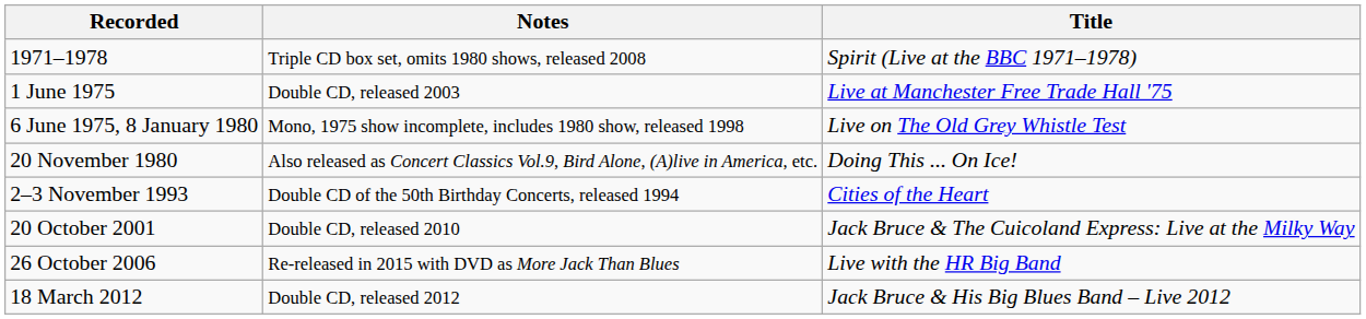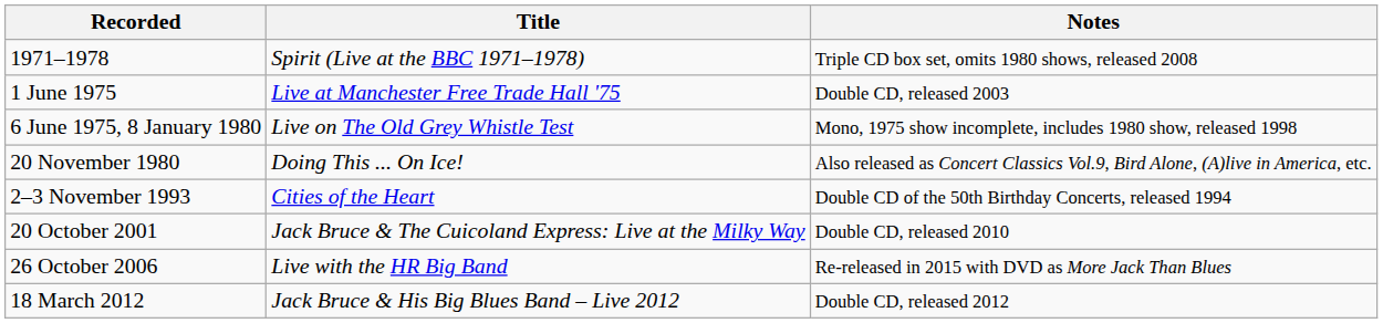 <table class="wikitable">
 <tr>
 <th>Recorded</th>
+<th>Title</th>
 <th>Notes</th>
-<th>Title</th>
 </tr>
 <tr>
 <td>1971–1978</td>
+<td><em>Spirit (Live at the <a href='#'>BBC</a> 1971–1978)</em></td>
 <td><small>Triple CD box set, omits 1980 shows, released 2008</small></td>
-<td><em>Spirit (Live at the <a href='#'>BBC</a> 1971–1978)</em></td>
 </tr>
 <tr>
 <td>1 June 1975</td>
+<td><em><a href='#'>Live at Manchester Free Trade Hall '75</a></em></td>
 <td><small>Double CD, released 2003</small></td>
-<td><em><a href='#'>Live at Manchester Free Trade Hall '75</a></em></td>
 </tr>
 <tr>
 <td>6 June 1975, 8 January 1980</td>
+<td><em>Live on <a href='#'>The Old Grey Whistle Test</a></em></td>
 <td><small>Mono, 1975 show incomplete, includes 1980 show, released 1998</small></td>
-<td><em>Live on <a href='#'>The Old Grey Whistle Test</a></em></td>
 </tr>
 <tr>
 <td>20 November 1980</td>
+<td><em>Doing This ... On Ice!</em></td>
 <td><small>Also released as <em>Concert Classics Vol.9</em>, <em>Bird Alone</em>, <em>(A)live in America</em>, etc.</small></td>
-<td><em>Doing This ... On Ice!</em></td>
 </tr>
 <tr>
 <td>2–3 November 1993</td>
+<td><em><a href='#'>Cities of the Heart</a></em></td>
 <td><small>Double CD of the 50th Birthday Concerts, released 1994</small></td>
-<td><em><a href='#'>Cities of the Heart</a></em></td>
 </tr>
 <tr>
 <td>20 October 2001</td>
+<td><em>Jack Bruce & The Cuicoland Express: Live at the <a href='#'>Milky Way</a></em></td>
 <td><small>Double CD, released 2010</small></td>
-<td><em>Jack Bruce & The Cuicoland Express: Live at the <a href='#'>Milky Way</a></em></td>
 </tr>
 <tr>
 <td>26 October 2006</td>
+<td><em>Live with the <a href='#'>HR Big Band</a></em></td>
 <td><small>Re-released in 2015 with DVD as <em>More Jack Than Blues</em></small></td>
-<td><em>Live with the <a href='#'>HR Big Band</a></em></td>
 </tr>
 <tr>
 <td>18 March 2012</td>
+<td><em> Jack Bruce & His Big Blues Band – Live 2012</em></td>
 <td><small>Double CD, released 2012</small></td>
-<td><em> Jack Bruce & His Big Blues Band – Live 2012</em></td>
 </tr>
 </table>
